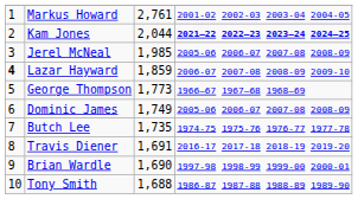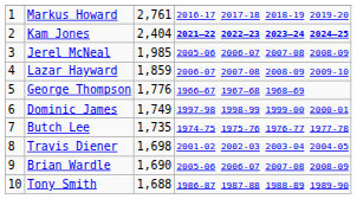 <table class="wikitable">
 <tr>
 </tr>
 <tr>
 <td>1</td>
 <td><a href='#'>Markus Howard</a></td>
 <td>2,761</td>
-<td style="font-size:80%;"><a href='#'>2001-02</a> <a href='#'>2002-03</a> <a href='#'>2003-04</a> <a href='#'>2004-05</a></td>
+<td style="font-size:80%;"><a href='#'>2016-17</a> <a href='#'>2017-18</a> <a href='#'>2018-19</a> <a href='#'>2019-20</a></td>
 </tr>
 <tr>
 <td>2</td>
 <td><a href='#'>Kam Jones</a></td>
-<td>2,044</td>
+<td>2,404</td>
 <td style="font-size:80%;"><strong><a href='#'>2021–22</a> <a href='#'>2022–23</a> <a href='#'>2023–24</a> <a href='#'>2024–25</a></strong></td>
 </tr>
 <tr>
 <td>3</td>
 <td><a href='#'>Jerel McNeal</a></td>
 <td>1,985</td>
 <td style="font-size:80%;"><a href='#'>2005-06</a> <a href='#'>2006-07</a> <a href='#'>2007-08</a> <a href='#'>2008-09</a></td>
 </tr>
 <tr>
-<td><strong>4</strong></td>
+<td>4</td>
 <td><a href='#'>Lazar Hayward</a></td>
 <td>1,859</td>
 <td style="font-size:80%;"><a href='#'>2006-07</a> <a href='#'>2007-08</a> <a href='#'>2008-09</a> <a href='#'>2009-10</a></td>
 </tr>
 <tr>
 <td>5</td>
 <td><a href='#'>George Thompson</a></td>
-<td>1,773</td>
+<td>1,776</td>
 <td style="font-size:80%;"><a href='#'>1966–67</a> <a href='#'>1967–68</a> <a href='#'>1968–69</a></td>
 </tr>
 <tr>
 <td>6</td>
 <td><a href='#'>Dominic James</a></td>
 <td>1,749</td>
-<td style="font-size:80%;"><a href='#'>2005-06</a> <a href='#'>2006-07</a> <a href='#'>2007-08</a> <a href='#'>2008-09</a></td>
+<td style="font-size:80%;"><a href='#'>1997-98</a> <a href='#'>1998-99</a> <a href='#'>1999-00</a> <a href='#'>2000-01</a></td>
 </tr>
 <tr>
 <td>7</td>
 <td><a href='#'>Butch Lee</a></td>
 <td>1,735</td>
 <td style="font-size:80%;"><a href='#'>1974-75</a> <a href='#'>1975-76</a> <a href='#'>1976-77</a> <a href='#'>1977-78</a></td>
 </tr>
 <tr>
 <td>8</td>
 <td><a href='#'>Travis Diener</a></td>
-<td>1,691</td>
-<td style="font-size:80%;"><a href='#'>2016-17</a> <a href='#'>2017-18</a> <a href='#'>2018-19</a> <a href='#'>2019-20</a></td>
+<td>1,698</td>
+<td style="font-size:80%;"><a href='#'>2001-02</a> <a href='#'>2002-03</a> <a href='#'>2003-04</a> <a href='#'>2004-05</a></td>
 </tr>
 <tr>
 <td>9</td>
 <td><a href='#'>Brian Wardle</a></td>
 <td>1,690</td>
-<td style="font-size:80%;"><a href='#'>1997-98</a> <a href='#'>1998-99</a> <a href='#'>1999-00</a> <a href='#'>2000-01</a></td>
+<td style="font-size:80%;"><a href='#'>2005-06</a> <a href='#'>2006-07</a> <a href='#'>2007-08</a> <a href='#'>2008-09</a></td>
 </tr>
 <tr>
 <td>10</td>
 <td><a href='#'>Tony Smith</a></td>
 <td>1,688</td>
 <td style="font-size:80%;"><a href='#'>1986-87</a> <a href='#'>1987-88</a> <a href='#'>1988-89</a> <a href='#'>1989-90</a></td>
 </tr>
 </table>
